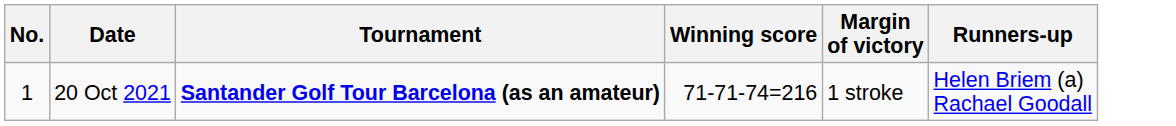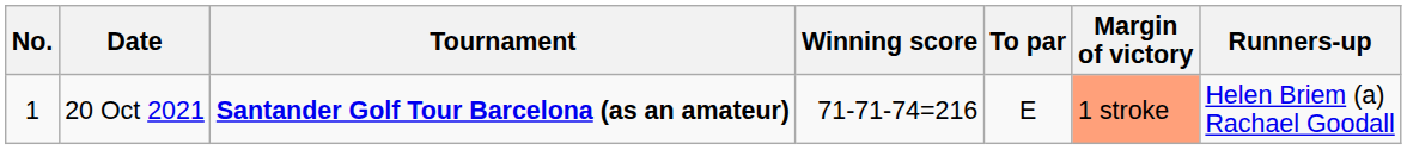 <table class="wikitable" style="font-size:95%;">
 <tr>
 <th>No.</th>
 <th>Date</th>
 <th>Tournament</th>
 <th>Winning score</th>
+<th>To par</th>
 <th>Margin<br>of victory</th>
 <th>Runners-up</th>
 </tr>
 <tr>
 <td align=center>1</td>
 <td align=right>20 Oct <a href='#'>2021</a></td>
 <td><strong><a href='#'>Santander Golf Tour Barcelona</a> (as an amateur)</strong></td>
 <td align=right>71-71-74=216</td>
-<td>1 stroke</td>
+<td align=center>E</td>
+<td style="background: lightsalmon;">1 stroke</td>
 <td> <a href='#'>Helen Briem</a> (a)<br> <a href='#'>Rachael Goodall</a></td>
 </tr>
 </table>
